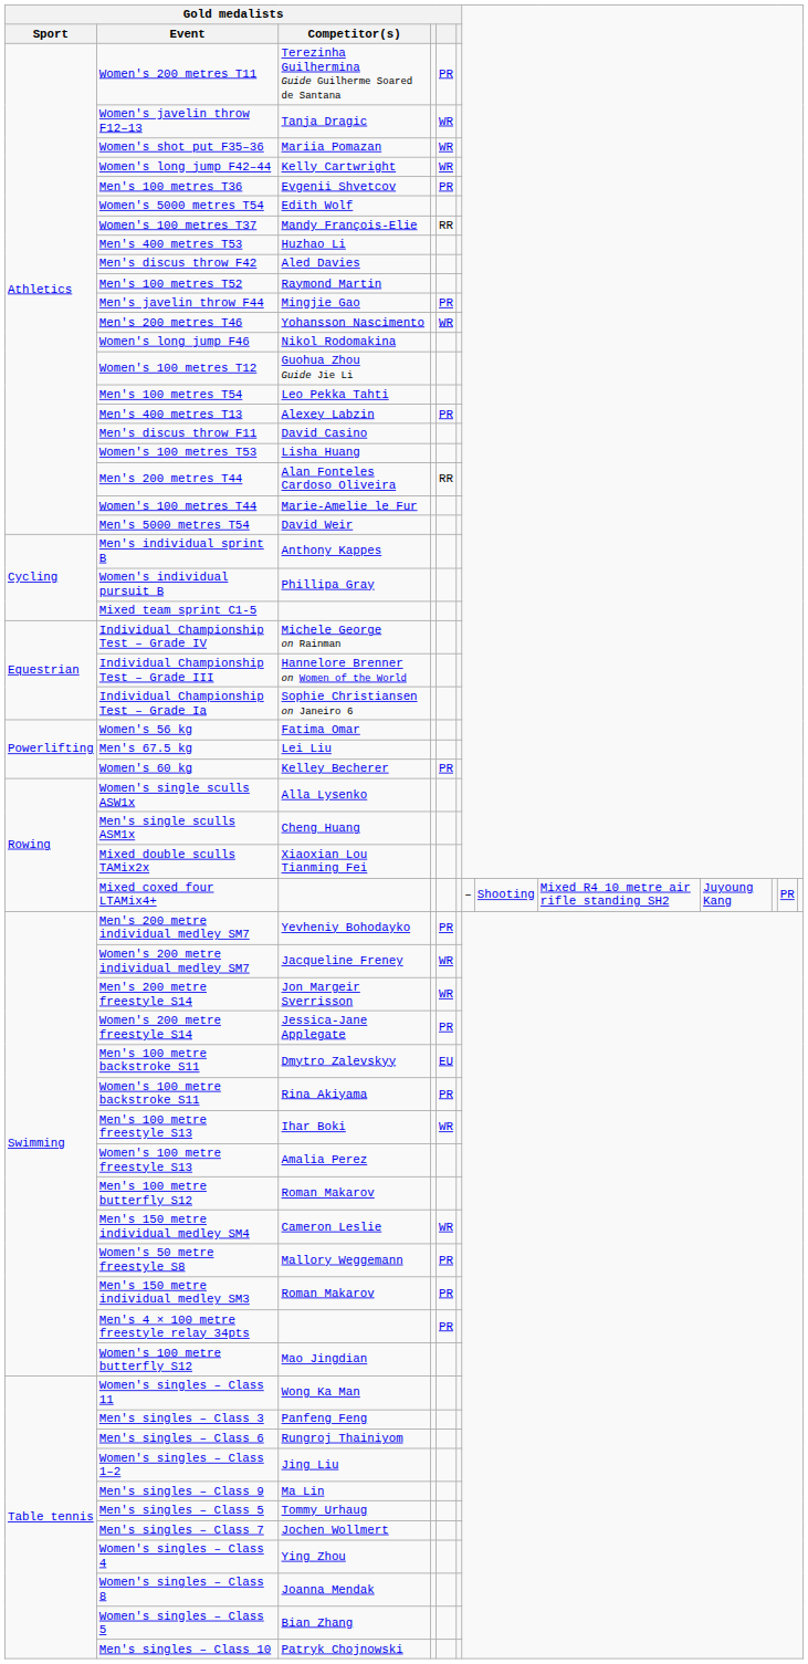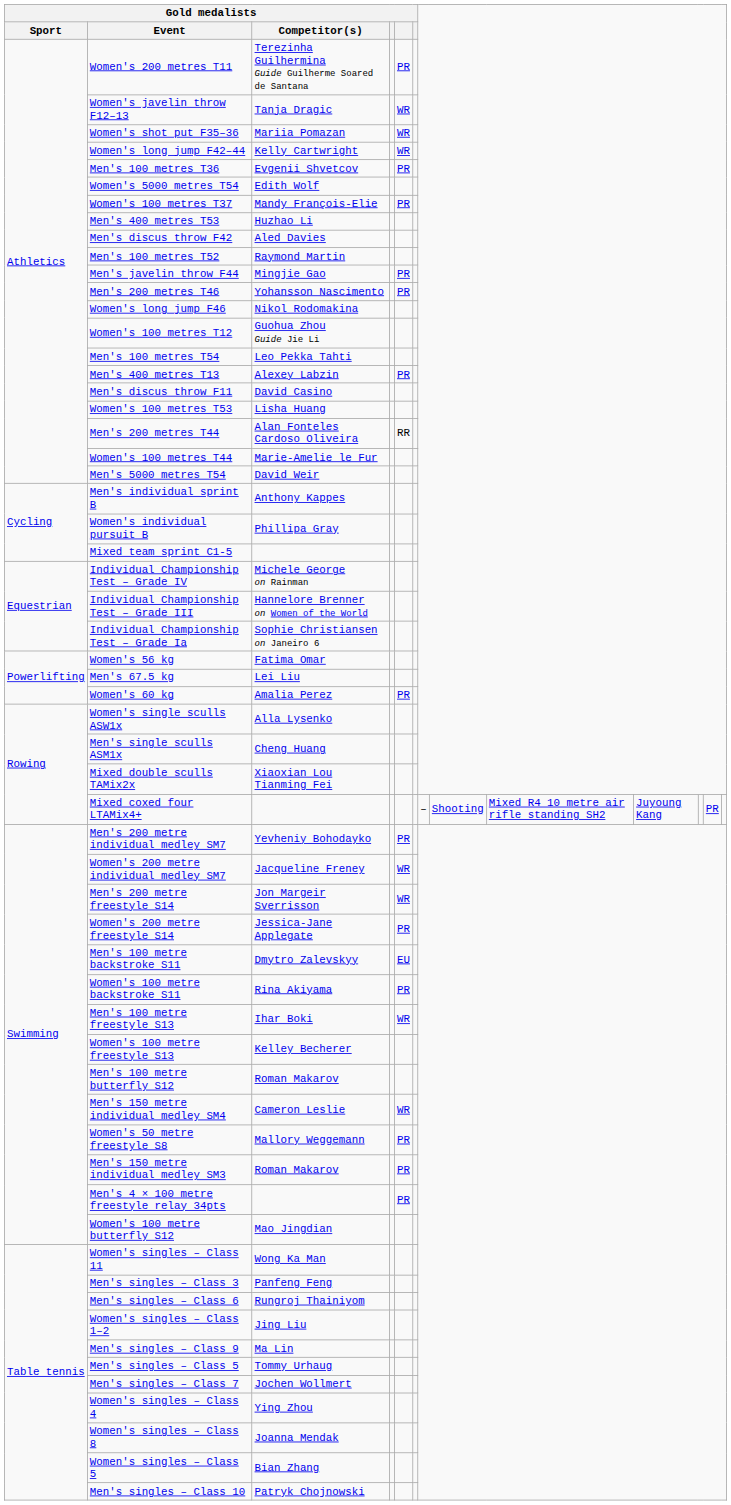 <table class="wikitable">
 <tr>
 <th colspan="6">Gold medalists</th>
 </tr>
 <tr>
 <th>Sport</th>
 <th>Event</th>
 <th>Competitor(s)</th>
 <th></th>
 <th></th>
 <th></th>
 </tr>
 <tr>
 <td rowspan=21><a href='#'>Athletics</a></td>
 <td><a href='#'>Women's 200 metres T11</a></td>
 <td><a href='#'>Terezinha Guilhermina</a><br><small><em>Guide</em> Guilherme Soared de Santana</small></td>
 <td></td>
 <td><a href='#'>PR</a></td>
 <td></td>
 </tr>
 <tr>
 <td><a href='#'>Women's javelin throw F12–13</a></td>
 <td><a href='#'>Tanja Dragic</a></td>
 <td></td>
 <td><a href='#'>WR</a></td>
 <td></td>
 </tr>
 <tr>
 <td><a href='#'>Women's shot put F35–36</a></td>
 <td><a href='#'>Mariia Pomazan</a></td>
 <td></td>
 <td><a href='#'>WR</a></td>
 <td></td>
 </tr>
 <tr>
 <td><a href='#'>Women's long jump F42–44</a></td>
 <td><a href='#'>Kelly Cartwright</a></td>
 <td></td>
 <td><a href='#'>WR</a></td>
 <td></td>
 </tr>
 <tr>
 <td><a href='#'>Men's 100 metres T36</a></td>
 <td><a href='#'>Evgenii Shvetcov</a></td>
 <td></td>
 <td><a href='#'>PR</a></td>
 <td></td>
 </tr>
 <tr>
 <td><a href='#'>Women's 5000 metres T54</a></td>
 <td><a href='#'>Edith Wolf</a></td>
 <td></td>
 <td></td>
 <td></td>
 </tr>
 <tr>
 <td><a href='#'>Women's 100 metres T37</a></td>
 <td><a href='#'>Mandy François-Elie</a></td>
 <td></td>
-<td>RR</td>
+<td><a href='#'>PR</a></td>
 <td></td>
 </tr>
 <tr>
 <td><a href='#'>Men's 400 metres T53</a></td>
 <td><a href='#'>Huzhao Li</a></td>
 <td></td>
 <td></td>
 <td></td>
 </tr>
 <tr>
 <td><a href='#'>Men's discus throw F42</a></td>
 <td><a href='#'>Aled Davies</a></td>
 <td></td>
 <td></td>
 <td></td>
 </tr>
 <tr>
 <td><a href='#'>Men's 100 metres T52</a></td>
 <td><a href='#'>Raymond Martin</a></td>
 <td></td>
 <td></td>
 <td></td>
 </tr>
 <tr>
 <td><a href='#'>Men's javelin throw F44</a></td>
 <td><a href='#'>Mingjie Gao</a></td>
 <td></td>
 <td><a href='#'>PR</a></td>
 <td></td>
 </tr>
 <tr>
 <td><a href='#'>Men's 200 metres T46</a></td>
 <td><a href='#'>Yohansson Nascimento</a></td>
 <td></td>
-<td><a href='#'>WR</a></td>
+<td><a href='#'>PR</a></td>
 <td></td>
 </tr>
 <tr>
 <td><a href='#'>Women's long jump F46</a></td>
 <td><a href='#'>Nikol Rodomakina</a></td>
 <td></td>
 <td></td>
 <td></td>
 </tr>
 <tr>
 <td><a href='#'>Women's 100 metres T12</a></td>
 <td><a href='#'>Guohua Zhou</a><br><small><em>Guide</em> Jie Li</small></td>
 <td></td>
 <td></td>
 <td></td>
 </tr>
 <tr>
 <td><a href='#'>Men's 100 metres T54</a></td>
 <td><a href='#'>Leo Pekka Tahti</a></td>
 <td></td>
 <td></td>
 <td></td>
 </tr>
 <tr>
 <td><a href='#'>Men's 400 metres T13</a></td>
 <td><a href='#'>Alexey Labzin</a></td>
 <td></td>
 <td><a href='#'>PR</a></td>
 <td></td>
 </tr>
 <tr>
 <td><a href='#'>Men's discus throw F11</a></td>
 <td><a href='#'>David Casino</a></td>
 <td></td>
 <td></td>
 <td></td>
 </tr>
 <tr>
 <td><a href='#'>Women's 100 metres T53</a></td>
 <td><a href='#'>Lisha Huang</a></td>
 <td></td>
 <td></td>
 <td></td>
 </tr>
 <tr>
 <td><a href='#'>Men's 200 metres T44</a></td>
 <td><a href='#'>Alan Fonteles Cardoso Oliveira</a></td>
 <td></td>
 <td>RR</td>
 <td></td>
 </tr>
 <tr>
 <td><a href='#'>Women's 100 metres T44</a></td>
 <td><a href='#'>Marie-Amelie le Fur</a></td>
 <td></td>
 <td></td>
 <td></td>
 </tr>
 <tr>
 <td><a href='#'>Men's 5000 metres T54</a></td>
 <td><a href='#'>David Weir</a></td>
 <td></td>
 <td></td>
 <td></td>
 </tr>
 <tr>
 <td rowspan=3><a href='#'>Cycling</a></td>
 <td><a href='#'>Men's individual sprint B</a></td>
 <td><a href='#'>Anthony Kappes</a></td>
 <td></td>
 <td></td>
 <td></td>
 </tr>
 <tr>
 <td><a href='#'>Women's individual pursuit B</a></td>
 <td><a href='#'>Phillipa Gray</a></td>
 <td></td>
 <td></td>
 <td></td>
 </tr>
 <tr>
 <td><a href='#'>Mixed team sprint C1-5</a></td>
 <td></td>
 <td></td>
 <td></td>
 <td></td>
 </tr>
 <tr>
 <td rowspan=3><a href='#'>Equestrian</a></td>
 <td><a href='#'>Individual Championship Test – Grade IV</a></td>
 <td><a href='#'>Michele George</a><br><small><em>on</em> Rainman</small></td>
 <td></td>
 <td></td>
 <td></td>
 </tr>
 <tr>
 <td><a href='#'>Individual Championship Test – Grade III</a></td>
 <td><a href='#'>Hannelore Brenner</a><br><small><em>on</em> <a href='#'>Women of the World</a></small></td>
 <td></td>
 <td></td>
 <td></td>
 </tr>
 <tr>
 <td><a href='#'>Individual Championship Test – Grade Ia</a></td>
 <td><a href='#'>Sophie Christiansen</a><br><small><em>on</em> Janeiro 6</small></td>
 <td></td>
 <td></td>
 <td></td>
 </tr>
 <tr>
 <td rowspan=3><a href='#'>Powerlifting</a></td>
 <td><a href='#'>Women's 56 kg</a></td>
 <td><a href='#'>Fatima Omar</a></td>
 <td></td>
 <td></td>
 <td></td>
 </tr>
 <tr>
 <td><a href='#'>Men's 67.5 kg</a></td>
 <td><a href='#'>Lei Liu</a></td>
 <td></td>
 <td></td>
 <td></td>
 </tr>
 <tr>
 <td><a href='#'>Women's 60 kg</a></td>
-<td><a href='#'>Kelley Becherer</a></td>
+<td><a href='#'>Amalia Perez</a></td>
 <td></td>
 <td><a href='#'>PR</a></td>
 <td></td>
 </tr>
 <tr>
 <td rowspan=4><a href='#'>Rowing</a></td>
 <td><a href='#'>Women's single sculls ASW1x</a></td>
 <td><a href='#'>Alla Lysenko</a></td>
 <td></td>
 <td></td>
 <td></td>
 </tr>
 <tr>
 <td><a href='#'>Men's single sculls ASM1x</a></td>
 <td><a href='#'>Cheng Huang</a></td>
 <td></td>
 <td></td>
 <td></td>
 </tr>
 <tr>
 <td><a href='#'>Mixed double sculls TAMix2x</a></td>
 <td><a href='#'>Xiaoxian Lou</a><br><a href='#'>Tianming Fei</a></td>
 <td></td>
 <td></td>
 <td></td>
 </tr>
 <tr>
 <td><a href='#'>Mixed coxed four LTAMix4+</a></td>
 <td></td>
 <td></td>
 <td></td>
 <td></td>
 <td>–</td>
 <td><a href='#'>Shooting</a></td>
 <td><a href='#'>Mixed R4 10 metre air rifle standing SH2</a></td>
 <td><a href='#'>Juyoung Kang</a></td>
 <td></td>
 <td><a href='#'>PR</a></td>
 <td></td>
 </tr>
 <tr>
 <td rowspan=14><a href='#'>Swimming</a></td>
 <td><a href='#'>Men's 200 metre individual medley SM7</a></td>
 <td><a href='#'>Yevheniy Bohodayko</a></td>
 <td></td>
 <td><a href='#'>PR</a></td>
 <td></td>
 </tr>
 <tr>
 <td><a href='#'>Women's 200 metre individual medley SM7</a></td>
 <td><a href='#'>Jacqueline Freney</a></td>
 <td></td>
 <td><a href='#'>WR</a></td>
 <td></td>
 </tr>
 <tr>
 <td><a href='#'>Men's 200 metre freestyle S14</a></td>
 <td><a href='#'>Jon Margeir Sverrisson</a></td>
 <td></td>
 <td><a href='#'>WR</a></td>
 <td></td>
 </tr>
 <tr>
 <td><a href='#'>Women's 200 metre freestyle S14</a></td>
 <td><a href='#'>Jessica-Jane Applegate</a></td>
 <td></td>
 <td><a href='#'>PR</a></td>
 <td></td>
 </tr>
 <tr>
 <td><a href='#'>Men's 100 metre backstroke S11</a></td>
 <td><a href='#'>Dmytro Zalevskyy</a></td>
 <td></td>
 <td><a href='#'>EU</a></td>
 <td></td>
 </tr>
 <tr>
 <td><a href='#'>Women's 100 metre backstroke S11</a></td>
 <td><a href='#'>Rina Akiyama</a></td>
 <td></td>
 <td><a href='#'>PR</a></td>
 <td></td>
 </tr>
 <tr>
 <td><a href='#'>Men's 100 metre freestyle S13</a></td>
 <td><a href='#'>Ihar Boki</a></td>
 <td></td>
 <td><a href='#'>WR</a></td>
 <td></td>
 </tr>
 <tr>
 <td><a href='#'>Women's 100 metre freestyle S13</a></td>
-<td><a href='#'>Amalia Perez</a></td>
+<td><a href='#'>Kelley Becherer</a></td>
 <td></td>
 <td></td>
 <td></td>
 </tr>
 <tr>
 <td><a href='#'>Men's 100 metre butterfly S12</a></td>
 <td><a href='#'>Roman Makarov</a></td>
 <td></td>
 <td></td>
 <td></td>
 </tr>
 <tr>
 <td><a href='#'>Men's 150 metre individual medley SM4</a></td>
 <td><a href='#'>Cameron Leslie</a></td>
 <td></td>
 <td><a href='#'>WR</a></td>
 <td></td>
 </tr>
 <tr>
 <td><a href='#'>Women's 50 metre freestyle S8</a></td>
 <td><a href='#'>Mallory Weggemann</a></td>
 <td></td>
 <td><a href='#'>PR</a></td>
 <td></td>
 </tr>
 <tr>
 <td><a href='#'>Men's 150 metre individual medley SM3</a></td>
 <td><a href='#'>Roman Makarov</a></td>
 <td></td>
 <td><a href='#'>PR</a></td>
 <td></td>
 </tr>
 <tr>
 <td><a href='#'>Men's 4 × 100 metre freestyle relay 34pts</a></td>
 <td></td>
 <td></td>
 <td><a href='#'>PR</a></td>
 <td></td>
 </tr>
 <tr>
 <td><a href='#'>Women's 100 metre butterfly S12</a></td>
 <td><a href='#'>Mao Jingdian</a></td>
 <td></td>
 <td></td>
 <td></td>
 </tr>
 <tr>
 <td rowspan=11><a href='#'>Table tennis</a></td>
 <td><a href='#'>Women's singles – Class 11</a></td>
 <td><a href='#'>Wong Ka Man</a></td>
 <td></td>
 <td></td>
 <td></td>
 </tr>
 <tr>
 <td><a href='#'>Men's singles – Class 3</a></td>
 <td><a href='#'>Panfeng Feng</a></td>
 <td></td>
 <td></td>
 <td></td>
 </tr>
 <tr>
 <td><a href='#'>Men's singles – Class 6</a></td>
 <td><a href='#'>Rungroj Thainiyom</a></td>
 <td></td>
 <td></td>
 <td></td>
 </tr>
 <tr>
 <td><a href='#'>Women's singles – Class 1–2</a></td>
 <td><a href='#'>Jing Liu</a></td>
 <td></td>
 <td></td>
 <td></td>
 </tr>
 <tr>
 <td><a href='#'>Men's singles – Class 9</a></td>
 <td><a href='#'>Ma Lin</a></td>
 <td></td>
 <td></td>
 <td></td>
 </tr>
 <tr>
 <td><a href='#'>Men's singles – Class 5</a></td>
 <td><a href='#'>Tommy Urhaug</a></td>
 <td></td>
 <td></td>
 <td></td>
 </tr>
 <tr>
 <td><a href='#'>Men's singles – Class 7</a></td>
 <td><a href='#'>Jochen Wollmert</a></td>
 <td></td>
 <td></td>
 <td></td>
 </tr>
 <tr>
 <td><a href='#'>Women's singles – Class 4</a></td>
 <td><a href='#'>Ying Zhou</a></td>
 <td></td>
 <td></td>
 <td></td>
 </tr>
 <tr>
 <td><a href='#'>Women's singles – Class 8</a></td>
 <td><a href='#'>Joanna Mendak</a></td>
 <td></td>
 <td></td>
 <td></td>
 </tr>
 <tr>
 <td><a href='#'>Women's singles – Class 5</a></td>
 <td><a href='#'>Bian Zhang</a></td>
 <td></td>
 <td></td>
 <td></td>
 </tr>
 <tr>
 <td><a href='#'>Men's singles – Class 10</a></td>
 <td><a href='#'>Patryk Chojnowski</a></td>
 <td></td>
 <td></td>
 <td></td>
 </tr>
 </table>
